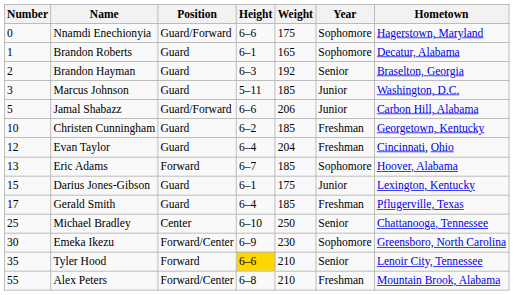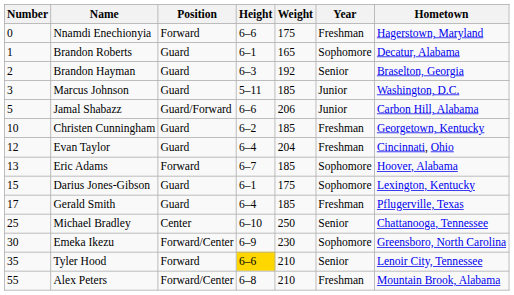 <table class="wikitable sortable" style="font-size: 95%;">
 <tr>
 <th>Number</th>
 <th>Name</th>
 <th>Position</th>
 <th>Height</th>
 <th>Weight</th>
 <th>Year</th>
 <th>Hometown</th>
 </tr>
 <tr>
 <td>0</td>
 <td>Nnamdi Enechionyia</td>
-<td>Guard/Forward</td>
+<td>Forward</td>
 <td>6–6</td>
 <td>175</td>
-<td>Sophomore</td>
+<td>Freshman</td>
 <td><a href='#'>Hagerstown, Maryland</a></td>
 </tr>
 <tr>
 <td>1</td>
 <td>Brandon Roberts</td>
 <td>Guard</td>
 <td>6–1</td>
 <td>165</td>
 <td>Sophomore</td>
 <td><a href='#'>Decatur, Alabama</a></td>
 </tr>
 <tr>
 <td>2</td>
 <td>Brandon Hayman</td>
 <td>Guard</td>
 <td>6–3</td>
 <td>192</td>
 <td>Senior</td>
 <td><a href='#'>Braselton, Georgia</a></td>
 </tr>
 <tr>
 <td>3</td>
 <td>Marcus Johnson</td>
 <td>Guard</td>
 <td>5–11</td>
 <td>185</td>
 <td>Junior</td>
 <td><a href='#'>Washington, D.C.</a></td>
 </tr>
 <tr>
 <td>5</td>
 <td>Jamal Shabazz</td>
 <td>Guard/Forward</td>
 <td>6–6</td>
 <td>206</td>
 <td>Junior</td>
 <td><a href='#'>Carbon Hill, Alabama</a></td>
 </tr>
 <tr>
 <td>10</td>
 <td>Christen Cunningham</td>
 <td>Guard</td>
 <td>6–2</td>
 <td>185</td>
 <td>Freshman</td>
 <td><a href='#'>Georgetown, Kentucky</a></td>
 </tr>
 <tr>
 <td>12</td>
 <td>Evan Taylor</td>
 <td>Guard</td>
 <td>6–4</td>
 <td>204</td>
 <td>Freshman</td>
 <td><a href='#'>Cincinnati</a>, <a href='#'>Ohio</a></td>
 </tr>
 <tr>
 <td>13</td>
 <td>Eric Adams</td>
 <td>Forward</td>
 <td>6–7</td>
 <td>185</td>
 <td>Sophomore</td>
 <td><a href='#'>Hoover, Alabama</a></td>
 </tr>
 <tr>
 <td>15</td>
 <td>Darius Jones-Gibson</td>
 <td>Guard</td>
 <td>6–1</td>
 <td>175</td>
-<td>Junior</td>
+<td>Sophomore</td>
 <td><a href='#'>Lexington, Kentucky</a></td>
 </tr>
 <tr>
 <td>17</td>
 <td>Gerald Smith</td>
 <td>Guard</td>
 <td>6–4</td>
 <td>185</td>
 <td>Freshman</td>
 <td><a href='#'>Pflugerville, Texas</a></td>
 </tr>
 <tr>
 <td>25</td>
 <td>Michael Bradley</td>
 <td>Center</td>
 <td>6–10</td>
 <td>250</td>
 <td>Senior</td>
 <td><a href='#'>Chattanooga, Tennessee</a></td>
 </tr>
 <tr>
 <td>30</td>
 <td>Emeka Ikezu</td>
 <td>Forward/Center</td>
 <td>6–9</td>
 <td>230</td>
 <td>Sophomore</td>
 <td><a href='#'>Greensboro, North Carolina</a></td>
 </tr>
 <tr>
 <td>35</td>
 <td>Tyler Hood</td>
 <td>Forward</td>
 <td style="background: gold;">6–6</td>
 <td>210</td>
 <td>Senior</td>
 <td><a href='#'>Lenoir City, Tennessee</a></td>
 </tr>
 <tr>
 <td>55</td>
 <td>Alex Peters</td>
 <td>Forward/Center</td>
 <td>6–8</td>
 <td>210</td>
 <td>Freshman</td>
 <td><a href='#'>Mountain Brook, Alabama</a></td>
 </tr>
 </table>
